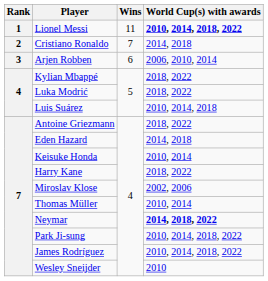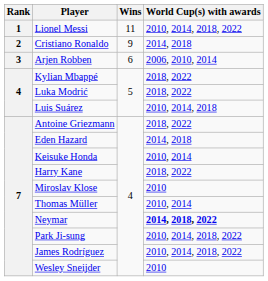 <table class="wikitable">
 <tr>
 <th>Rank</th>
 <th>Player</th>
 <th>Wins</th>
 <th>World Cup(s) with awards</th>
 </tr>
 <tr>
 <th>1</th>
 <td> <a href='#'>Lionel Messi</a></td>
 <td align=center>11</td>
-<td><strong><a href='#'>2010</a>, <a href='#'>2014</a>, <a href='#'>2018</a>, <a href='#'>2022</a></strong></td>
+<td><a href='#'>2010</a>, <a href='#'>2014</a>, <a href='#'>2018</a>, <a href='#'>2022</a></td>
 </tr>
 <tr>
 <th>2</th>
 <td> <a href='#'>Cristiano Ronaldo</a></td>
-<td align=center>7</td>
+<td align=center>9</td>
 <td><a href='#'>2014</a>, <a href='#'>2018</a></td>
 </tr>
 <tr>
 <th>3</th>
 <td> <a href='#'>Arjen Robben</a></td>
 <td align=center>6</td>
 <td><a href='#'>2006</a>, <a href='#'>2010</a>, <a href='#'>2014</a></td>
 </tr>
 <tr>
 <th rowspan=3>4</th>
 <td> <a href='#'>Kylian Mbappé</a></td>
 <td align=center rowspan=3>5</td>
 <td><a href='#'>2018</a>, <a href='#'>2022</a></td>
 </tr>
 <tr>
 <td> <a href='#'>Luka Modrić</a></td>
 <td><a href='#'>2018</a>, <a href='#'>2022</a></td>
 </tr>
 <tr>
 <td> <a href='#'>Luis Suárez</a></td>
 <td><a href='#'>2010</a>, <a href='#'>2014</a>, <a href='#'>2018</a></td>
 </tr>
 <tr>
 <th rowspan=10>7</th>
 <td> <a href='#'>Antoine Griezmann</a></td>
 <td align=center rowspan=10>4</td>
 <td><a href='#'>2018</a>, <a href='#'>2022</a></td>
 </tr>
 <tr>
 <td> <a href='#'>Eden Hazard</a></td>
 <td><a href='#'>2014</a>, <a href='#'>2018</a></td>
 </tr>
 <tr>
 <td> <a href='#'>Keisuke Honda</a></td>
 <td><a href='#'>2010</a>, <a href='#'>2014</a></td>
 </tr>
 <tr>
 <td> <a href='#'>Harry Kane</a></td>
 <td><a href='#'>2018</a>, <a href='#'>2022</a></td>
 </tr>
 <tr>
 <td> <a href='#'>Miroslav Klose</a></td>
-<td><a href='#'>2002</a>, <a href='#'>2006</a></td>
+<td><a href='#'>2010</a></td>
 </tr>
 <tr>
 <td> <a href='#'>Thomas Müller</a></td>
 <td><a href='#'>2010</a>, <a href='#'>2014</a></td>
 </tr>
 <tr>
 <td> <a href='#'>Neymar</a></td>
 <td><strong><a href='#'>2014</a>, <a href='#'>2018</a>, <a href='#'>2022</a></strong></td>
 </tr>
 <tr>
 <td> <a href='#'>Park Ji-sung</a></td>
 <td><a href='#'>2010</a>, <a href='#'>2014</a>, <a href='#'>2018</a>, <a href='#'>2022</a></td>
 </tr>
 <tr>
 <td> <a href='#'>James Rodríguez</a></td>
 <td><a href='#'>2010</a>, <a href='#'>2014</a>, <a href='#'>2018</a>, <a href='#'>2022</a></td>
 </tr>
 <tr>
 <td> <a href='#'>Wesley Sneijder</a></td>
 <td><a href='#'>2010</a></td>
 </tr>
 </table>
